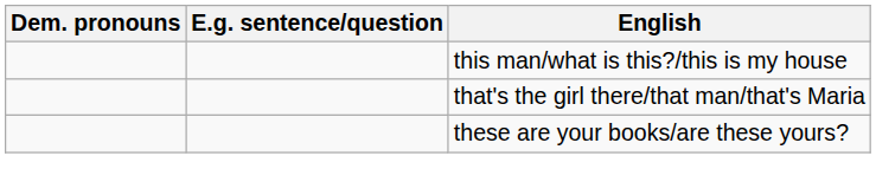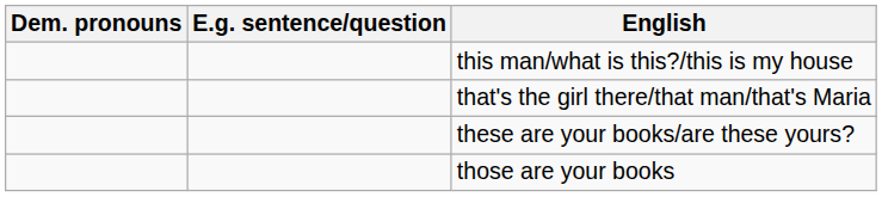 <table class="wikitable">
 <tr>
 <th>Dem. pronouns</th>
 <th>E.g. sentence/question</th>
 <th>English</th>
 </tr>
 <tr>
 <td></td>
 <td></td>
 <td>this man/what is this?/this is my house</td>
 </tr>
 <tr>
 <td></td>
 <td></td>
 <td>that's the girl there/that man/that's Maria</td>
 </tr>
 <tr>
 <td></td>
 <td></td>
 <td>these are your books/are these yours?</td>
 </tr>
+<tr>
+<td></td>
+<td></td>
+<td>those are your books</td>
+</tr>
 </table>
